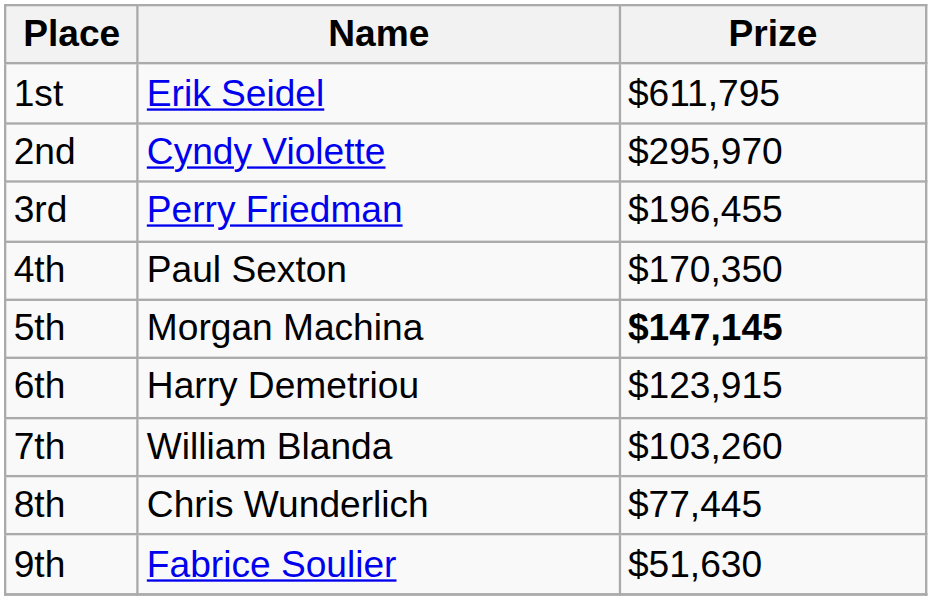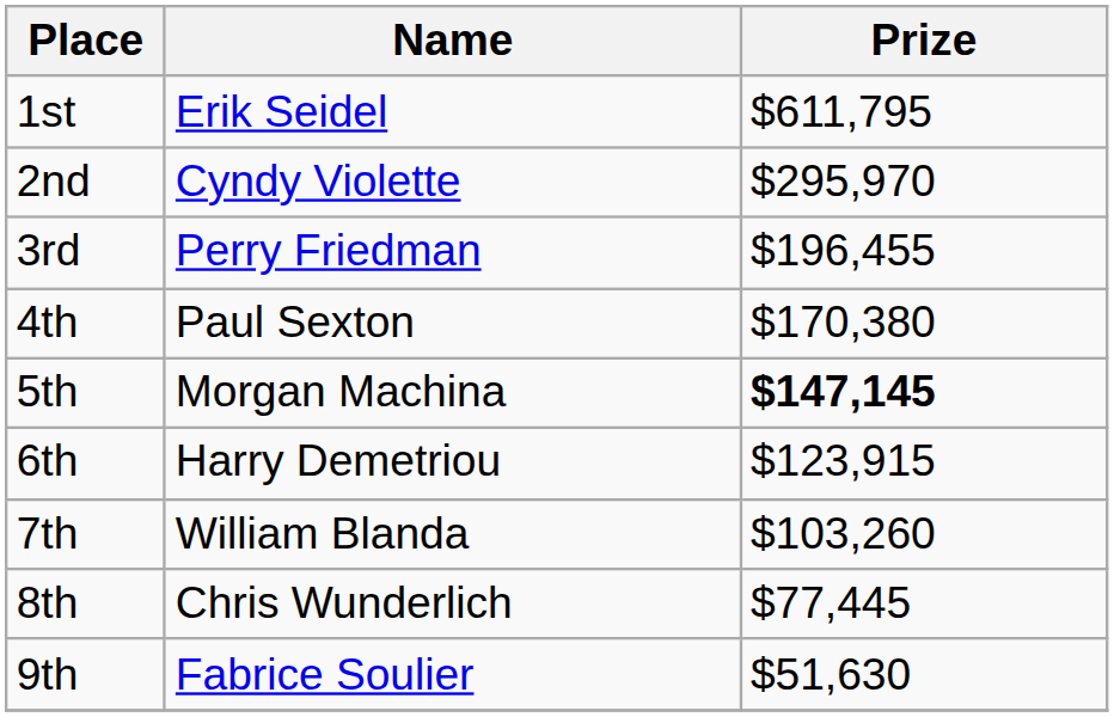 <table class="wikitable">
 <tr>
 <th width="50">Place</th>
 <th width="200">Name</th>
 <th width="125">Prize</th>
 </tr>
 <tr>
 <td>1st</td>
 <td><a href='#'>Erik Seidel</a></td>
 <td>$611,795</td>
 </tr>
 <tr>
 <td>2nd</td>
 <td><a href='#'>Cyndy Violette</a></td>
 <td>$295,970</td>
 </tr>
 <tr>
 <td>3rd</td>
 <td><a href='#'>Perry Friedman</a></td>
 <td>$196,455</td>
 </tr>
 <tr>
 <td>4th</td>
 <td>Paul Sexton</td>
-<td>$170,350</td>
+<td>$170,380</td>
 </tr>
 <tr>
 <td>5th</td>
 <td>Morgan Machina</td>
 <td><strong>$147,145</strong></td>
 </tr>
 <tr>
 <td>6th</td>
 <td>Harry Demetriou</td>
 <td>$123,915</td>
 </tr>
 <tr>
 <td>7th</td>
 <td>William Blanda</td>
 <td>$103,260</td>
 </tr>
 <tr>
 <td>8th</td>
 <td>Chris Wunderlich</td>
 <td>$77,445</td>
 </tr>
 <tr>
 <td>9th</td>
 <td><a href='#'>Fabrice Soulier</a></td>
 <td>$51,630</td>
 </tr>
 <tr>
 </tr>
 </table>
